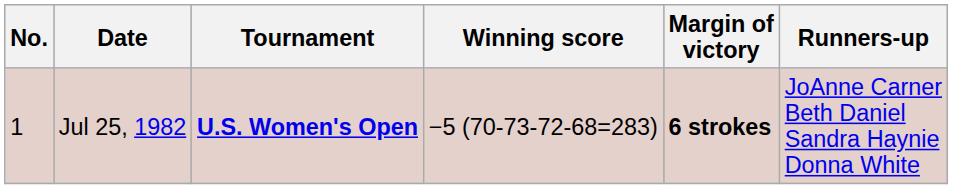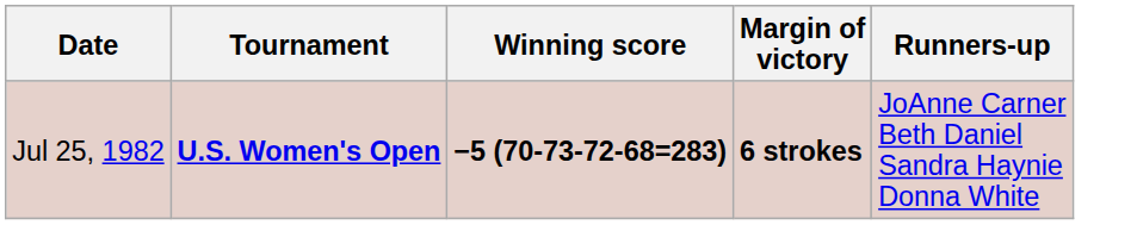 <table class="wikitable" style="font-size:95%;">
 <tr>
-<th>No.</th>
 <th>Date</th>
 <th>Tournament</th>
 <th>Winning score</th>
 <th>Margin of<br>victory</th>
 <th>Runners-up</th>
 </tr>
 <tr style="background:#e5d1cb;">
-<td>1</td>
 <td>Jul 25, <a href='#'>1982</a></td>
 <td><strong><a href='#'>U.S. Women's Open</a></strong></td>
-<td>−5 (70-73-72-68=283)</td>
+<td><strong>−5 (70-73-72-68=283)</strong></td>
 <td><strong>6 strokes</strong></td>
 <td> <a href='#'>JoAnne Carner</a><br> <a href='#'>Beth Daniel</a><br> <a href='#'>Sandra Haynie</a><br> <a href='#'>Donna White</a></td>
 </tr>
 </table>
